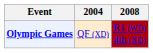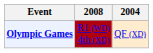 <table class="wikitable" style="font-size: 90%; text-align:center">
 <tr>
 <th>Event</th>
+<th>2008</th>
 <th>2004</th>
-<th>2008</th>
 </tr>
 <tr>
 <td bgcolor="#ECF2FF"; align="left"><strong><a href='#'>Olympic Games</a></strong></td>
+<td bgcolor=Bronze><a href='#'>R1 <small>(WD)</small></a><br> <a href='#'>4th <small>(XD)</small></a></td>
 <td bgcolor=FFEBCD><a href='#'>QF <small>(XD)</small></a></td>
-<td bgcolor=Bronze><a href='#'>R1 <small>(WD)</small></a><br> <a href='#'>4th <small>(XD)</small></a></td>
 </tr>
 </table>
